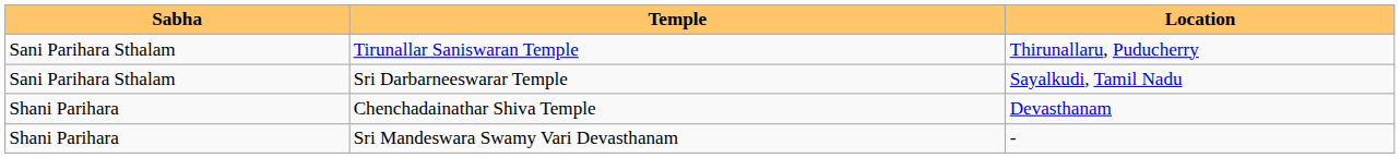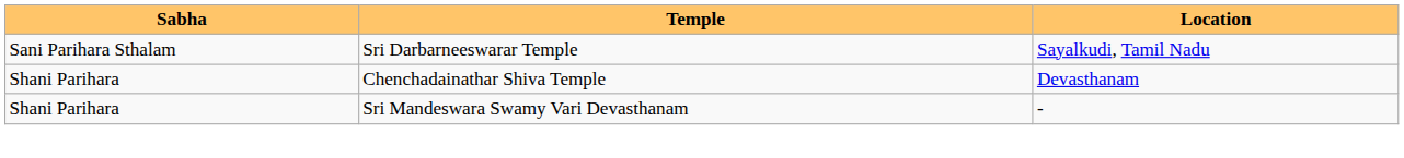 <table class="wikitable" width="60%">
 <tr>
 <th style="background:#ffc569;">Sabha</th>
 <th style="background:#ffc569;">Temple</th>
 <th style="background:#ffc569;">Location</th>
-</tr>
-<tr>
-<td>Sani Parihara Sthalam</td>
-<td><a href='#'>Tirunallar Saniswaran Temple</a></td>
-<td><a href='#'>Thirunallaru</a>, <a href='#'>Puducherry</a></td>
 </tr>
 <tr>
 <td>Sani Parihara Sthalam</td>
 <td>Sri Darbarneeswarar Temple</td>
 <td><a href='#'>Sayalkudi</a>, <a href='#'>Tamil Nadu</a></td>
 </tr>
 <tr>
 <td>Shani Parihara</td>
 <td>Chenchadainathar Shiva Temple</td>
 <td><a href='#'>Devasthanam</a></td>
 </tr>
 <tr>
 <td>Shani Parihara</td>
 <td>Sri Mandeswara Swamy Vari Devasthanam</td>
 <td>-</td>
 </tr>
 </table>
